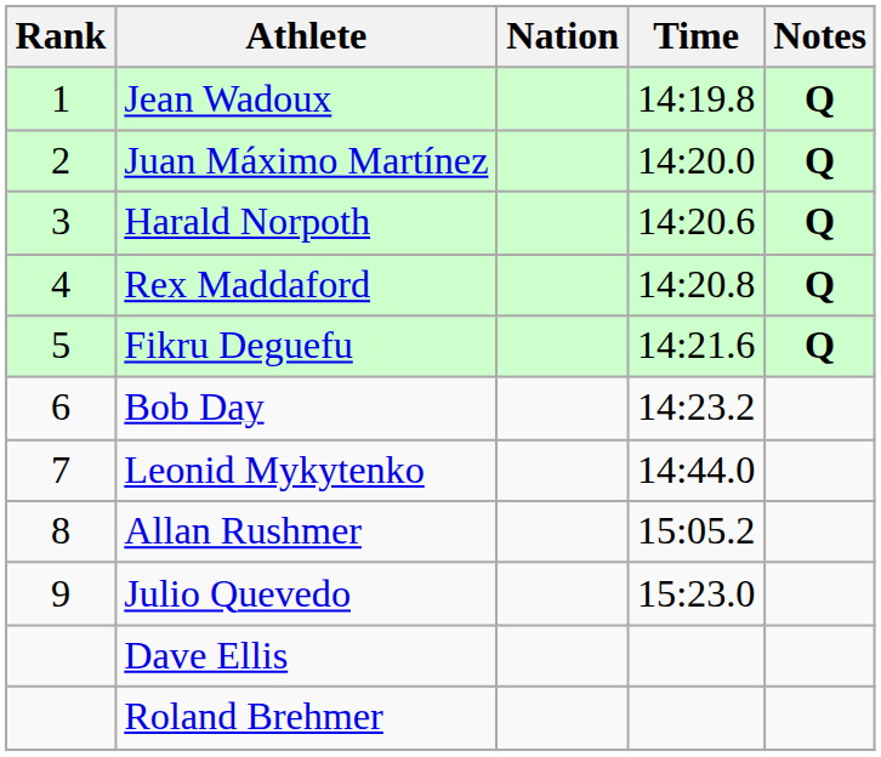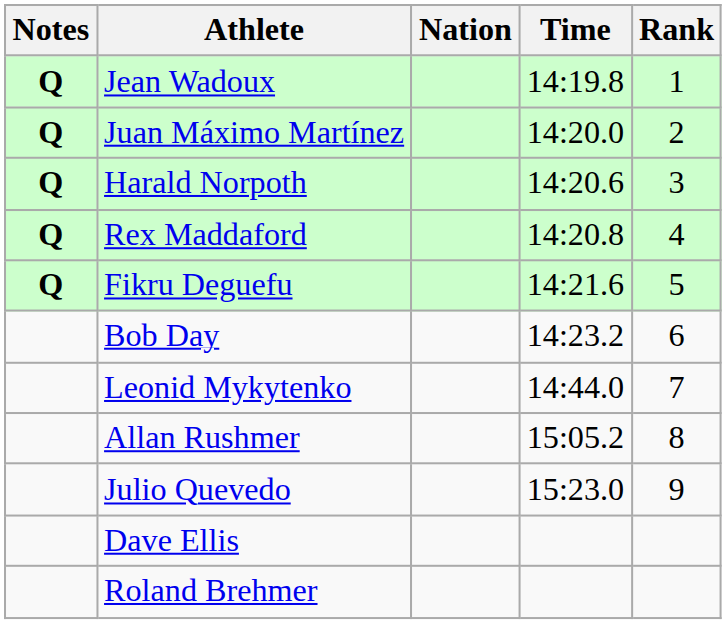 <table class="wikitable" style="text-align:center">
 <tr>
-<th>Rank</th>
+<th>Notes</th>
 <th>Athlete</th>
 <th>Nation</th>
 <th>Time</th>
-<th>Notes</th>
+<th>Rank</th>
 </tr>
 <tr bgcolor=ccffcc>
-<td>1</td>
+<td><strong>Q</strong></td>
 <td align=left><a href='#'>Jean Wadoux</a></td>
 <td align=left></td>
 <td>14:19.8</td>
-<td><strong>Q</strong></td>
+<td>1</td>
 </tr>
 <tr bgcolor=ccffcc>
-<td>2</td>
+<td><strong>Q</strong></td>
 <td align=left><a href='#'>Juan Máximo Martínez</a></td>
 <td align=left></td>
 <td>14:20.0</td>
-<td><strong>Q</strong></td>
+<td>2</td>
 </tr>
 <tr bgcolor=ccffcc>
-<td>3</td>
+<td><strong>Q</strong></td>
 <td align=left><a href='#'>Harald Norpoth</a></td>
 <td align=left></td>
 <td>14:20.6</td>
-<td><strong>Q</strong></td>
+<td>3</td>
 </tr>
 <tr bgcolor=ccffcc>
-<td>4</td>
+<td><strong>Q</strong></td>
 <td align=left><a href='#'>Rex Maddaford</a></td>
 <td align=left></td>
 <td>14:20.8</td>
-<td><strong>Q</strong></td>
+<td>4</td>
 </tr>
 <tr bgcolor=ccffcc>
-<td>5</td>
+<td><strong>Q</strong></td>
 <td align=left><a href='#'>Fikru Deguefu</a></td>
 <td align=left></td>
 <td>14:21.6</td>
-<td><strong>Q</strong></td>
+<td>5</td>
 </tr>
 <tr>
-<td>6</td>
+<td></td>
 <td align=left><a href='#'>Bob Day</a></td>
 <td align=left></td>
 <td>14:23.2</td>
-<td></td>
+<td>6</td>
 </tr>
 <tr>
-<td>7</td>
+<td></td>
 <td align=left><a href='#'>Leonid Mykytenko</a></td>
 <td align=left></td>
 <td>14:44.0</td>
-<td></td>
+<td>7</td>
 </tr>
 <tr>
-<td>8</td>
+<td></td>
 <td align=left><a href='#'>Allan Rushmer</a></td>
 <td align=left></td>
 <td>15:05.2</td>
-<td></td>
+<td>8</td>
 </tr>
 <tr>
-<td>9</td>
+<td></td>
 <td align=left><a href='#'>Julio Quevedo</a></td>
 <td align=left></td>
 <td>15:23.0</td>
-<td></td>
+<td>9</td>
 </tr>
 <tr>
 <td></td>
 <td align=left><a href='#'>Dave Ellis</a></td>
 <td align=left></td>
 <td></td>
 <td></td>
 </tr>
 <tr>
 <td></td>
 <td align=left><a href='#'>Roland Brehmer</a></td>
 <td align=left></td>
 <td></td>
 <td></td>
 </tr>
 </table>
